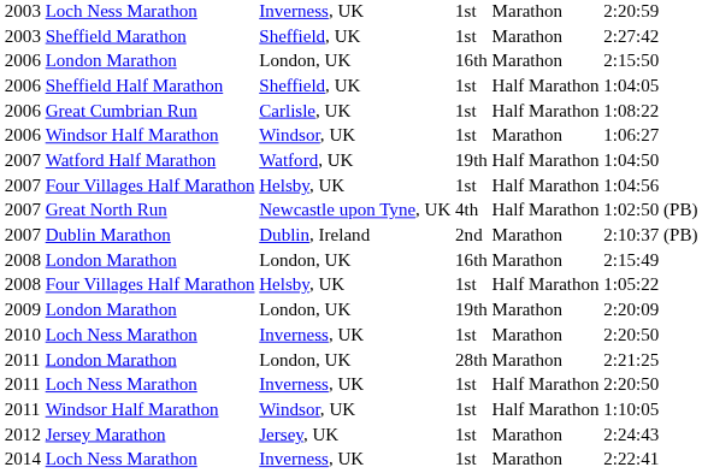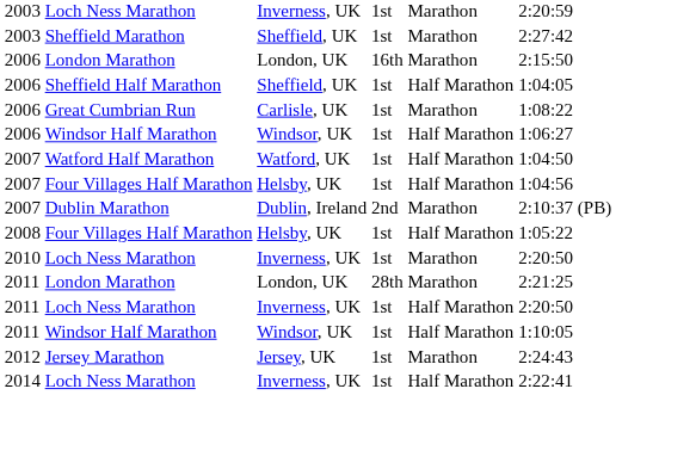 <table>
 <tr>
 <td>2003</td>
 <td><a href='#'>Loch Ness Marathon</a></td>
 <td><a href='#'>Inverness</a>, UK</td>
 <td>1st</td>
 <td>Marathon</td>
 <td>2:20:59</td>
 </tr>
 <tr>
 <td>2003</td>
 <td><a href='#'>Sheffield Marathon</a></td>
 <td><a href='#'>Sheffield</a>, UK</td>
 <td>1st</td>
 <td>Marathon</td>
 <td>2:27:42</td>
 </tr>
 <tr>
 <td>2006</td>
 <td><a href='#'>London Marathon</a></td>
 <td>London, UK</td>
 <td>16th</td>
 <td>Marathon</td>
 <td>2:15:50</td>
 </tr>
 <tr>
 <td>2006</td>
 <td><a href='#'>Sheffield Half Marathon</a></td>
 <td><a href='#'>Sheffield</a>, UK</td>
 <td>1st</td>
 <td>Half Marathon</td>
 <td>1:04:05</td>
 </tr>
 <tr>
 <td>2006</td>
 <td><a href='#'>Great Cumbrian Run</a></td>
 <td><a href='#'>Carlisle</a>, UK</td>
 <td>1st</td>
-<td>Half Marathon</td>
+<td>Marathon</td>
 <td>1:08:22</td>
 </tr>
 <tr>
 <td>2006</td>
 <td><a href='#'>Windsor Half Marathon</a></td>
 <td><a href='#'>Windsor</a>, UK</td>
 <td>1st</td>
-<td>Marathon</td>
+<td>Half Marathon</td>
 <td>1:06:27</td>
 </tr>
 <tr>
 <td>2007</td>
 <td><a href='#'>Watford Half Marathon</a></td>
 <td><a href='#'>Watford</a>, UK</td>
-<td>19th</td>
+<td>1st</td>
 <td>Half Marathon</td>
 <td>1:04:50</td>
 </tr>
 <tr>
 <td>2007</td>
 <td><a href='#'>Four Villages Half Marathon</a></td>
 <td><a href='#'>Helsby</a>, UK</td>
 <td>1st</td>
 <td>Half Marathon</td>
 <td>1:04:56</td>
 </tr>
 <tr>
 <td>2007</td>
-<td><a href='#'>Great North Run</a></td>
-<td><a href='#'>Newcastle upon Tyne</a>, UK</td>
-<td>4th</td>
-<td>Half Marathon</td>
-<td>1:02:50 (PB)</td>
-</tr>
-<tr>
-<td>2007</td>
 <td><a href='#'>Dublin Marathon</a></td>
 <td><a href='#'>Dublin</a>, Ireland</td>
 <td>2nd</td>
 <td>Marathon</td>
 <td>2:10:37 (PB)</td>
 </tr>
 <tr>
 <td>2008</td>
-<td><a href='#'>London Marathon</a></td>
-<td>London, UK</td>
-<td>16th</td>
-<td>Marathon</td>
-<td>2:15:49</td>
-</tr>
-<tr>
-<td>2008</td>
 <td><a href='#'>Four Villages Half Marathon</a></td>
 <td><a href='#'>Helsby</a>, UK</td>
 <td>1st</td>
 <td>Half Marathon</td>
 <td>1:05:22</td>
-</tr>
-<tr>
-<td>2009</td>
-<td><a href='#'>London Marathon</a></td>
-<td>London, UK</td>
-<td>19th</td>
-<td>Marathon</td>
-<td>2:20:09</td>
 </tr>
 <tr>
 <td>2010</td>
 <td><a href='#'>Loch Ness Marathon</a></td>
 <td><a href='#'>Inverness</a>, UK</td>
 <td>1st</td>
 <td>Marathon</td>
 <td>2:20:50</td>
 </tr>
 <tr>
 <td>2011</td>
 <td><a href='#'>London Marathon</a></td>
 <td>London, UK</td>
 <td>28th</td>
 <td>Marathon</td>
 <td>2:21:25</td>
 </tr>
 <tr>
 <td>2011</td>
 <td><a href='#'>Loch Ness Marathon</a></td>
 <td><a href='#'>Inverness</a>, UK</td>
 <td>1st</td>
 <td>Half Marathon</td>
 <td>2:20:50</td>
 </tr>
 <tr>
 <td>2011</td>
 <td><a href='#'>Windsor Half Marathon</a></td>
 <td><a href='#'>Windsor</a>, UK</td>
 <td>1st</td>
 <td>Half Marathon</td>
 <td>1:10:05</td>
 </tr>
 <tr>
 <td>2012</td>
 <td><a href='#'>Jersey Marathon</a></td>
 <td><a href='#'>Jersey</a>, UK</td>
 <td>1st</td>
 <td>Marathon</td>
 <td>2:24:43</td>
 </tr>
 <tr>
 <td>2014</td>
 <td><a href='#'>Loch Ness Marathon</a></td>
 <td><a href='#'>Inverness</a>, UK</td>
 <td>1st</td>
-<td>Marathon</td>
+<td>Half Marathon</td>
 <td>2:22:41</td>
 </tr>
 </table>
